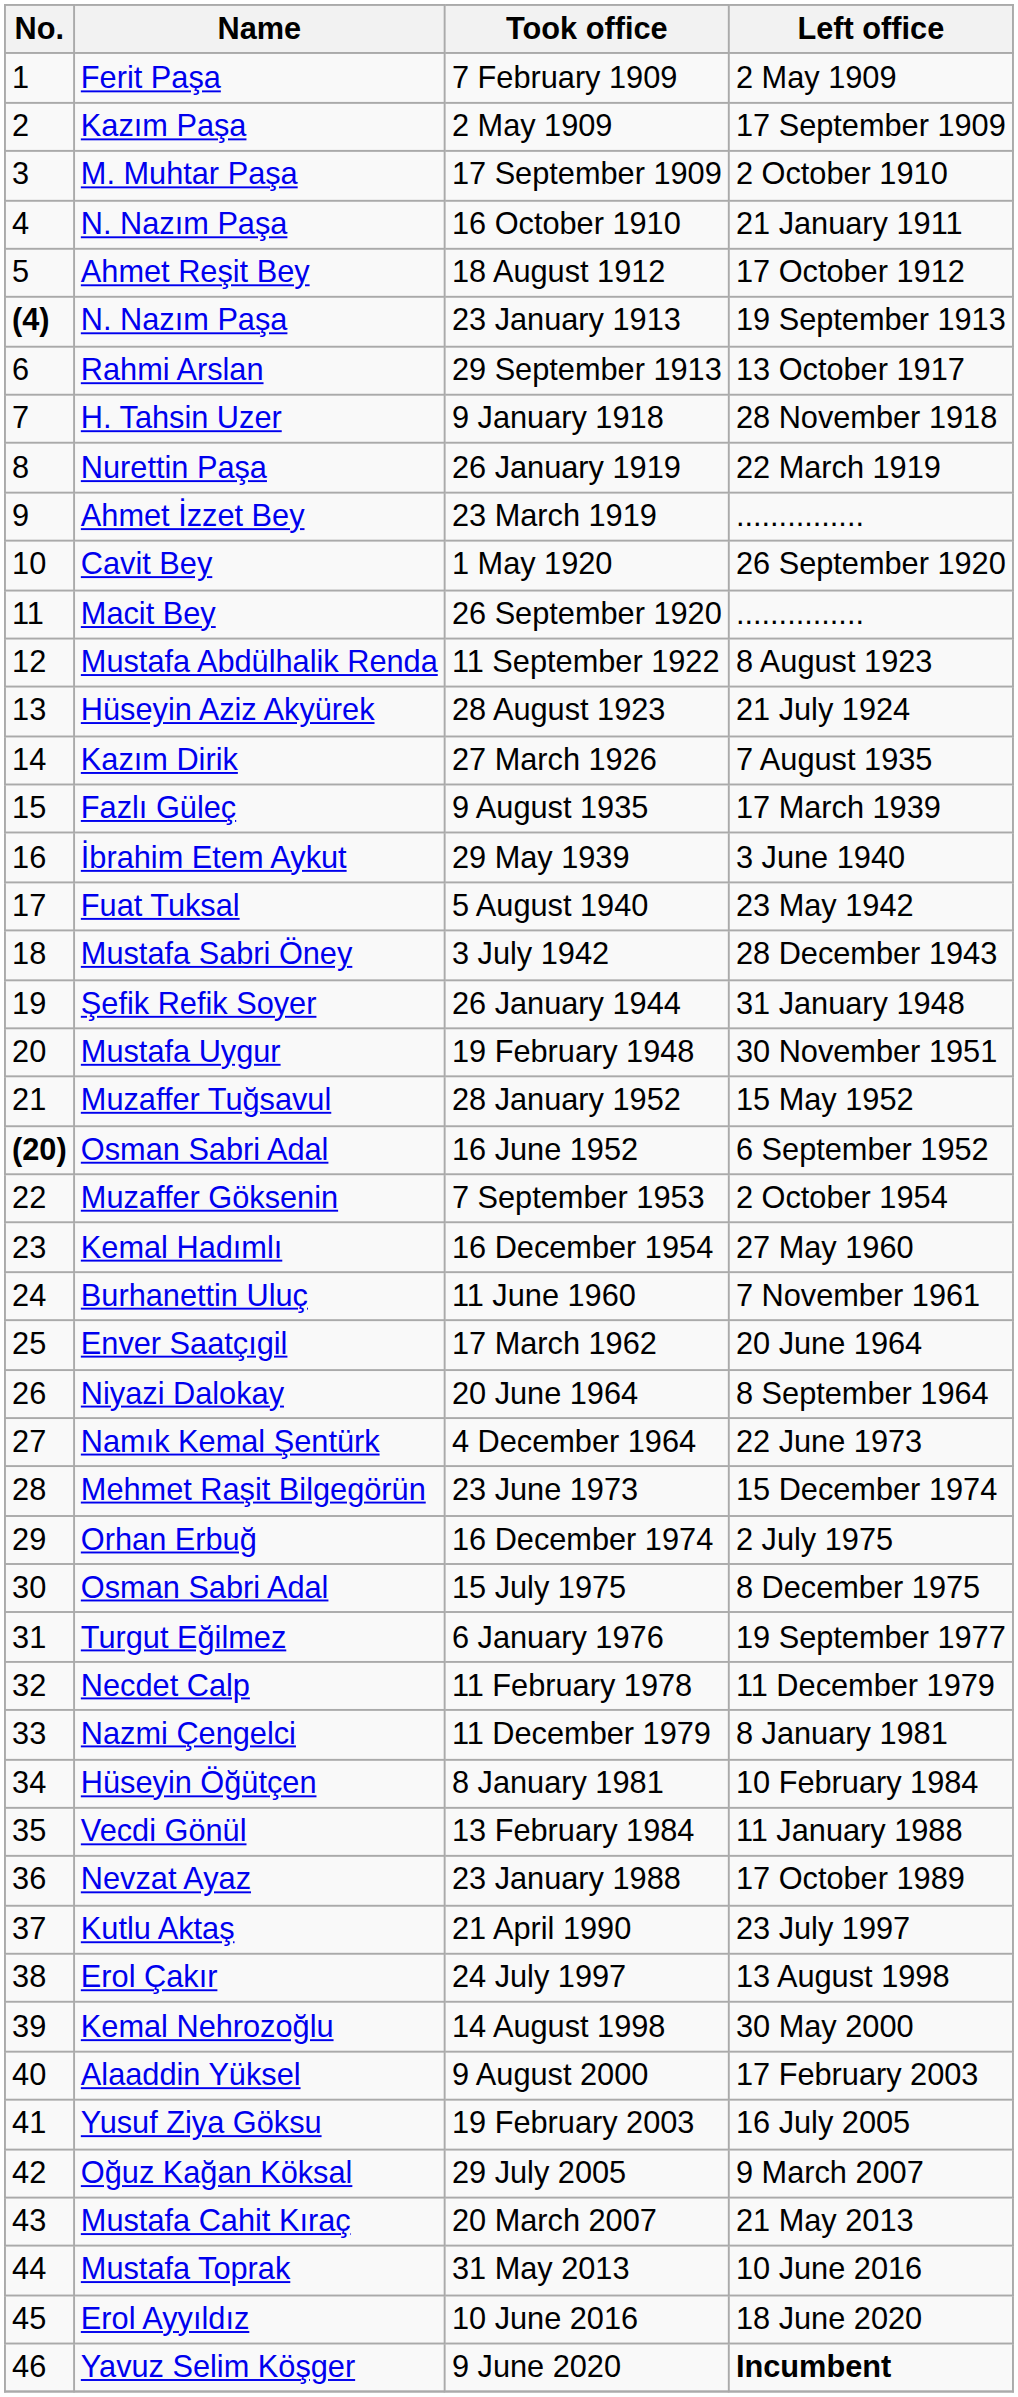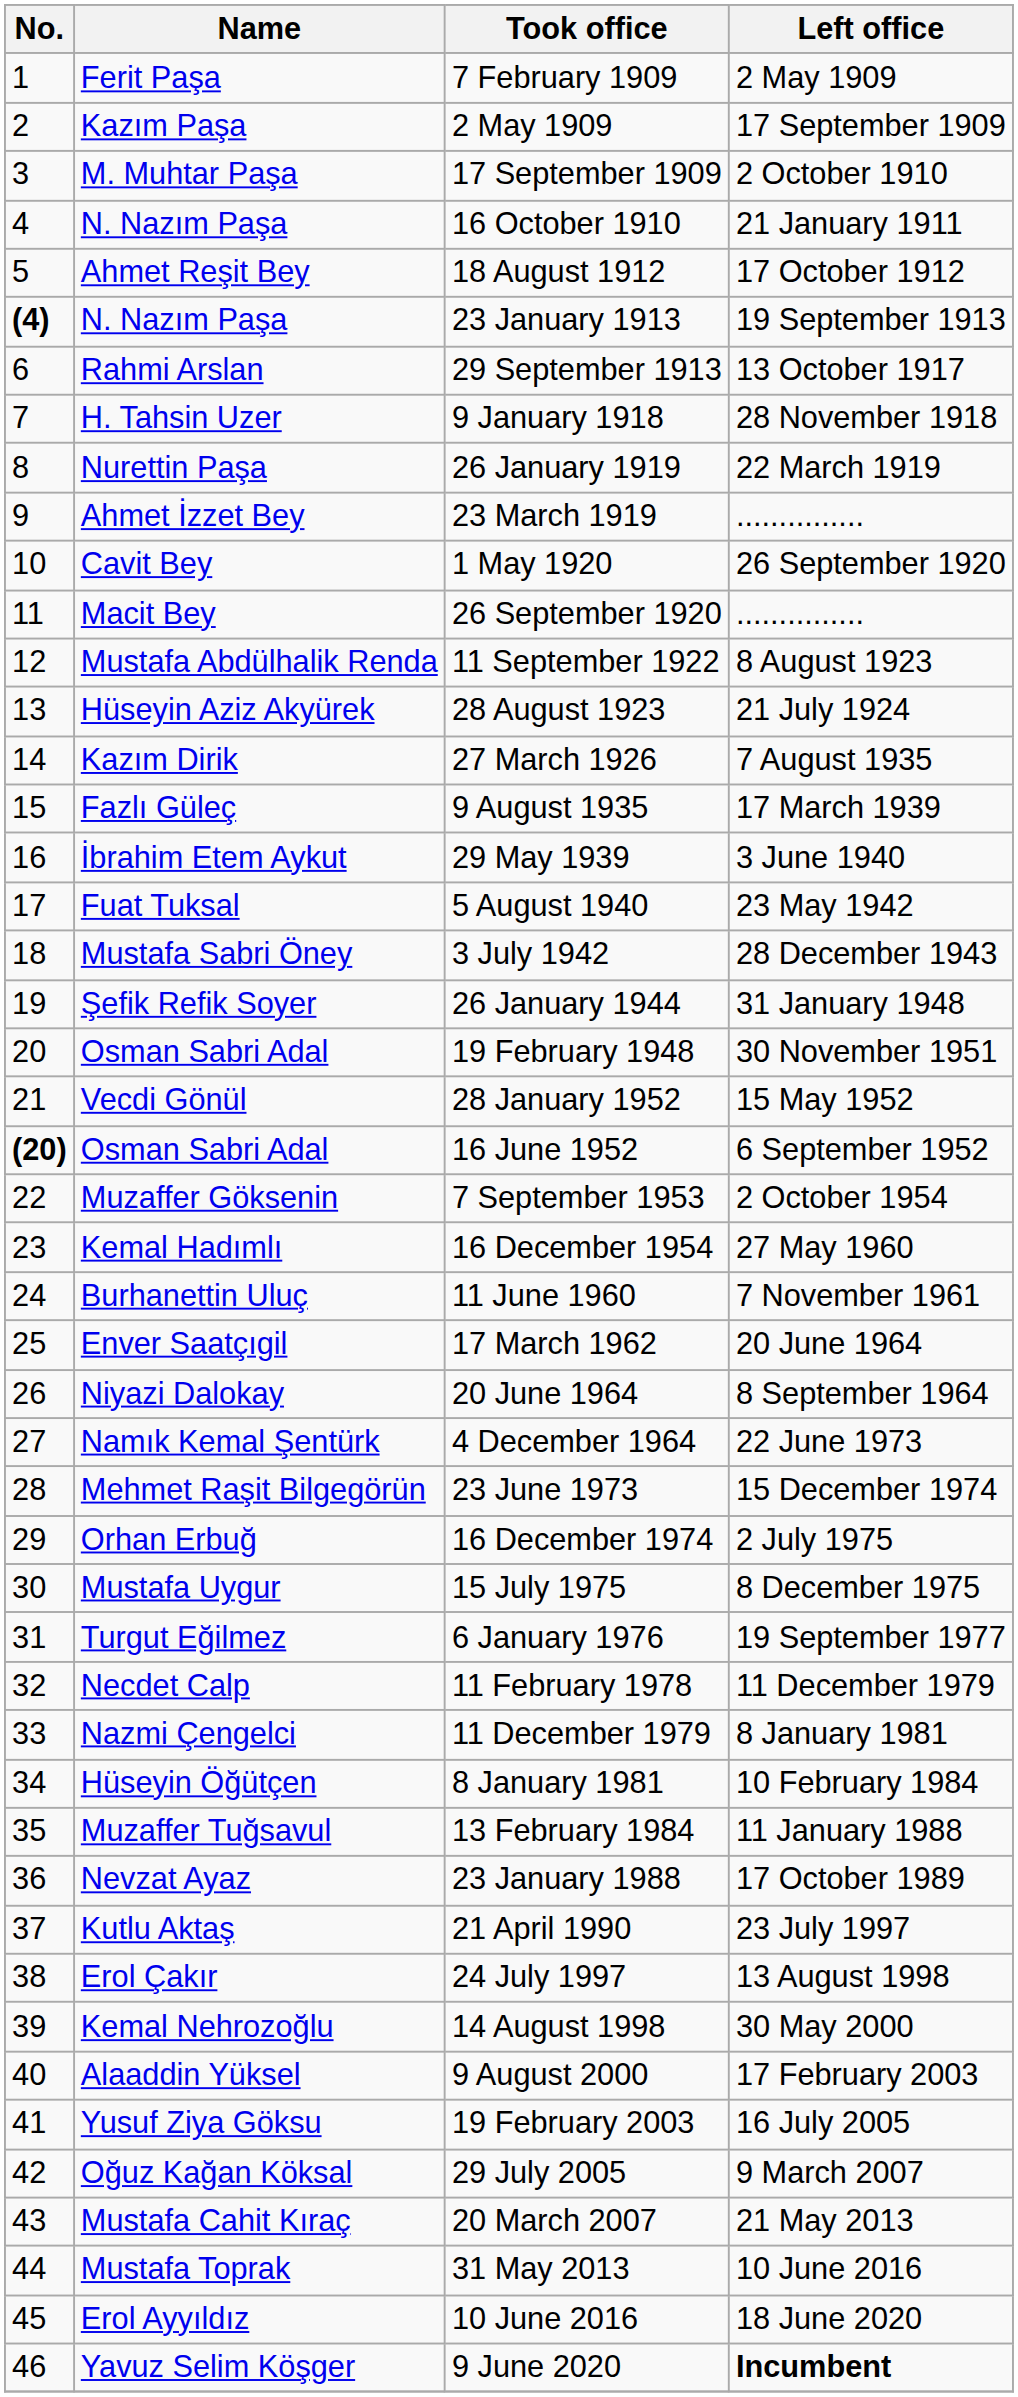 <table class="wikitable">
 <tr>
 <th>No.</th>
 <th>Name</th>
 <th>Took office</th>
 <th>Left office</th>
 </tr>
 <tr>
 <td>1</td>
 <td><a href='#'>Ferit Paşa</a></td>
 <td>7 February 1909</td>
 <td>2 May 1909</td>
 </tr>
 <tr>
 <td>2</td>
 <td><a href='#'>Kazım Paşa</a></td>
 <td>2 May 1909</td>
 <td>17 September 1909</td>
 </tr>
 <tr>
 <td>3</td>
 <td><a href='#'>M. Muhtar Paşa</a></td>
 <td>17 September 1909</td>
 <td>2 October 1910</td>
 </tr>
 <tr>
 <td>4</td>
 <td><a href='#'>N. Nazım Paşa</a></td>
 <td>16 October 1910</td>
 <td>21 January 1911</td>
 </tr>
 <tr>
 <td>5</td>
 <td><a href='#'>Ahmet Reşit Bey</a></td>
 <td>18 August 1912</td>
 <td>17 October 1912</td>
 </tr>
 <tr>
 <td><strong>(4)</strong></td>
 <td><a href='#'>N. Nazım Paşa</a></td>
 <td>23 January 1913</td>
 <td>19 September 1913</td>
 </tr>
 <tr>
 <td>6</td>
 <td><a href='#'>Rahmi Arslan</a></td>
 <td>29 September 1913</td>
 <td>13 October 1917</td>
 </tr>
 <tr>
 <td>7</td>
 <td><a href='#'>H. Tahsin Uzer</a></td>
 <td>9 January 1918</td>
 <td>28 November 1918</td>
 </tr>
 <tr>
 <td>8</td>
 <td><a href='#'>Nurettin Paşa</a></td>
 <td>26 January 1919</td>
 <td>22 March 1919</td>
 </tr>
 <tr>
 <td>9</td>
 <td><a href='#'>Ahmet İzzet Bey</a></td>
 <td>23 March 1919</td>
 <td>...............</td>
 </tr>
 <tr>
 <td>10</td>
 <td><a href='#'>Cavit Bey</a></td>
 <td>1 May 1920</td>
 <td>26 September 1920</td>
 </tr>
 <tr>
 <td>11</td>
 <td><a href='#'>Macit Bey</a></td>
 <td>26 September 1920</td>
 <td>...............</td>
 </tr>
 <tr>
 <td>12</td>
 <td><a href='#'>Mustafa Abdülhalik Renda</a></td>
 <td>11 September 1922</td>
 <td>8 August 1923</td>
 </tr>
 <tr>
 <td>13</td>
 <td><a href='#'>Hüseyin Aziz Akyürek</a></td>
 <td>28 August 1923</td>
 <td>21 July 1924</td>
 </tr>
 <tr>
 <td>14</td>
 <td><a href='#'>Kazım Dirik</a></td>
 <td>27 March 1926</td>
 <td>7 August 1935</td>
 </tr>
 <tr>
 <td>15</td>
 <td><a href='#'>Fazlı Güleç</a></td>
 <td>9 August 1935</td>
 <td>17 March 1939</td>
 </tr>
 <tr>
 <td>16</td>
 <td><a href='#'>İbrahim Etem Aykut</a></td>
 <td>29 May 1939</td>
 <td>3 June 1940</td>
 </tr>
 <tr>
 <td>17</td>
 <td><a href='#'>Fuat Tuksal</a></td>
 <td>5 August 1940</td>
 <td>23 May 1942</td>
 </tr>
 <tr>
 <td>18</td>
 <td><a href='#'>Mustafa Sabri Öney</a></td>
 <td>3 July 1942</td>
 <td>28 December 1943</td>
 </tr>
 <tr>
 <td>19</td>
 <td><a href='#'>Şefik Refik Soyer</a></td>
 <td>26 January 1944</td>
 <td>31 January 1948</td>
 </tr>
 <tr>
 <td>20</td>
-<td><a href='#'>Mustafa Uygur</a></td>
+<td><a href='#'>Osman Sabri Adal</a></td>
 <td>19 February 1948</td>
 <td>30 November 1951</td>
 </tr>
 <tr>
 <td>21</td>
-<td><a href='#'>Muzaffer Tuğsavul</a></td>
+<td><a href='#'>Vecdi Gönül</a></td>
 <td>28 January 1952</td>
 <td>15 May 1952</td>
 </tr>
 <tr>
 <td><strong>(20)</strong></td>
 <td><a href='#'>Osman Sabri Adal</a></td>
 <td>16 June 1952</td>
 <td>6 September 1952</td>
 </tr>
 <tr>
 <td>22</td>
 <td><a href='#'>Muzaffer Göksenin</a></td>
 <td>7 September 1953</td>
 <td>2 October 1954</td>
 </tr>
 <tr>
 <td>23</td>
 <td><a href='#'>Kemal Hadımlı</a></td>
 <td>16 December 1954</td>
 <td>27 May 1960</td>
 </tr>
 <tr>
 <td>24</td>
 <td><a href='#'>Burhanettin Uluç</a></td>
 <td>11 June 1960</td>
 <td>7 November 1961</td>
 </tr>
 <tr>
 <td>25</td>
 <td><a href='#'>Enver Saatçıgil</a></td>
 <td>17 March 1962</td>
 <td>20 June 1964</td>
 </tr>
 <tr>
 <td>26</td>
 <td><a href='#'>Niyazi Dalokay</a></td>
 <td>20 June 1964</td>
 <td>8 September 1964</td>
 </tr>
 <tr>
 <td>27</td>
 <td><a href='#'>Namık Kemal Şentürk</a></td>
 <td>4 December 1964</td>
 <td>22 June 1973</td>
 </tr>
 <tr>
 <td>28</td>
 <td><a href='#'>Mehmet Raşit Bilgegörün</a></td>
 <td>23 June 1973</td>
 <td>15 December 1974</td>
 </tr>
 <tr>
 <td>29</td>
 <td><a href='#'>Orhan Erbuğ</a></td>
 <td>16 December 1974</td>
 <td>2 July 1975</td>
 </tr>
 <tr>
 <td>30</td>
-<td><a href='#'>Osman Sabri Adal</a></td>
+<td><a href='#'>Mustafa Uygur</a></td>
 <td>15 July 1975</td>
 <td>8 December 1975</td>
 </tr>
 <tr>
 <td>31</td>
 <td><a href='#'>Turgut Eğilmez</a></td>
 <td>6 January 1976</td>
 <td>19 September 1977</td>
 </tr>
 <tr>
 <td>32</td>
 <td><a href='#'>Necdet Calp</a></td>
 <td>11 February 1978</td>
 <td>11 December 1979</td>
 </tr>
 <tr>
 <td>33</td>
 <td><a href='#'>Nazmi Çengelci</a></td>
 <td>11 December 1979</td>
 <td>8 January 1981</td>
 </tr>
 <tr>
 <td>34</td>
 <td><a href='#'>Hüseyin Öğütçen</a></td>
 <td>8 January 1981</td>
 <td>10 February 1984</td>
 </tr>
 <tr>
 <td>35</td>
-<td><a href='#'>Vecdi Gönül</a></td>
+<td><a href='#'>Muzaffer Tuğsavul</a></td>
 <td>13 February 1984</td>
 <td>11 January 1988</td>
 </tr>
 <tr>
 <td>36</td>
 <td><a href='#'>Nevzat Ayaz</a></td>
 <td>23 January 1988</td>
 <td>17 October 1989</td>
 </tr>
 <tr>
 <td>37</td>
 <td><a href='#'>Kutlu Aktaş</a></td>
 <td>21 April 1990</td>
 <td>23 July 1997</td>
 </tr>
 <tr>
 <td>38</td>
 <td><a href='#'>Erol Çakır</a></td>
 <td>24 July 1997</td>
 <td>13 August 1998</td>
 </tr>
 <tr>
 <td>39</td>
 <td><a href='#'>Kemal Nehrozoğlu</a></td>
 <td>14 August 1998</td>
 <td>30 May 2000</td>
 </tr>
 <tr>
 <td>40</td>
 <td><a href='#'>Alaaddin Yüksel</a></td>
 <td>9 August 2000</td>
 <td>17 February 2003</td>
 </tr>
 <tr>
 <td>41</td>
 <td><a href='#'>Yusuf Ziya Göksu</a></td>
 <td>19 February 2003</td>
 <td>16 July 2005</td>
 </tr>
 <tr>
 <td>42</td>
 <td><a href='#'>Oğuz Kağan Köksal</a></td>
 <td>29 July 2005</td>
 <td>9 March 2007</td>
 </tr>
 <tr>
 <td>43</td>
 <td><a href='#'>Mustafa Cahit Kıraç</a></td>
 <td>20 March 2007</td>
 <td>21 May 2013</td>
 </tr>
 <tr>
 <td>44</td>
 <td><a href='#'>Mustafa Toprak</a></td>
 <td>31 May 2013</td>
 <td>10 June 2016</td>
 </tr>
 <tr>
 <td>45</td>
 <td><a href='#'>Erol Ayyıldız</a></td>
 <td>10 June 2016</td>
 <td>18 June 2020</td>
 </tr>
 <tr>
 <td>46</td>
 <td><a href='#'>Yavuz Selim Köşger</a></td>
 <td>9 June 2020</td>
 <td><strong>Incumbent</strong></td>
 </tr>
 <tr>
 </tr>
 </table>
